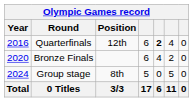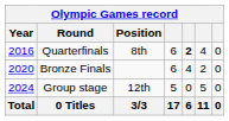 <table class="wikitable" style="text-align: center;">
 <tr>
 <th colspan=7><a href='#'>Olympic Games record</a></th>
 </tr>
 <tr>
 <th>Year</th>
 <th>Round</th>
 <th>Position</th>
 <th></th>
 <th></th>
 <th></th>
 <th></th>
 </tr>
 <tr>
 <td> <a href='#'>2016</a></td>
 <td>Quarterfinals</td>
-<td>12th</td>
+<td>8th</td>
 <td>6</td>
 <td><strong>2</strong></td>
 <td>4</td>
 <td>0</td>
 </tr>
 <tr>
 <td> <a href='#'>2020</a></td>
 <td>Bronze Finals</td>
 <td></td>
 <td>6</td>
 <td>4</td>
 <td>2</td>
 <td>0</td>
 </tr>
 <tr>
 <td> <a href='#'>2024</a></td>
 <td>Group stage</td>
-<td>8th</td>
+<td>12th</td>
 <td>5</td>
 <td>0</td>
 <td>5</td>
 <td>0</td>
 </tr>
 <tr>
 <th>Total</th>
 <th>0 Titles</th>
 <th>3/3</th>
 <th>17</th>
 <th>6</th>
 <th>11</th>
 <th>0</th>
 </tr>
 </table>
